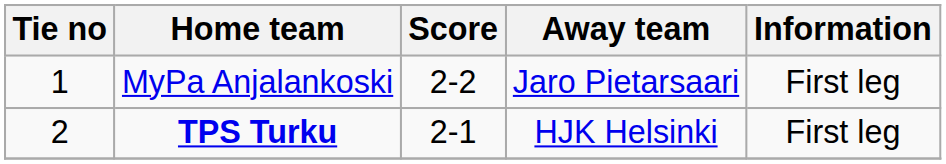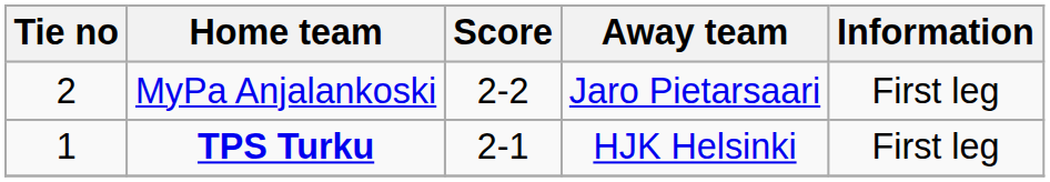 <table class="wikitable" style="text-align:center">
 <tr>
 <th style= width="40px">Tie no</th>
 <th style= width="150px">Home team</th>
 <th style= width="60px">Score</th>
 <th style= width="150px">Away team</th>
 <th style= width="30px">Information</th>
 </tr>
 <tr>
-<td>1</td>
+<td>2</td>
 <td><a href='#'>MyPa Anjalankoski</a></td>
 <td>2-2</td>
 <td><a href='#'>Jaro Pietarsaari</a></td>
 <td>First leg</td>
 </tr>
 <tr>
-<td>2</td>
+<td>1</td>
 <td><strong><a href='#'>TPS Turku</a></strong></td>
 <td>2-1</td>
 <td><a href='#'>HJK Helsinki</a></td>
 <td>First leg</td>
 </tr>
 <tr>
 </tr>
 </table>
